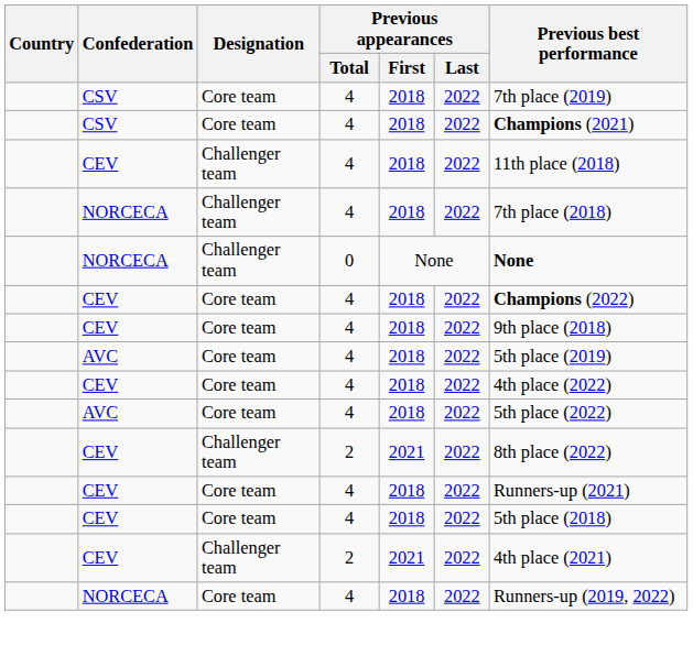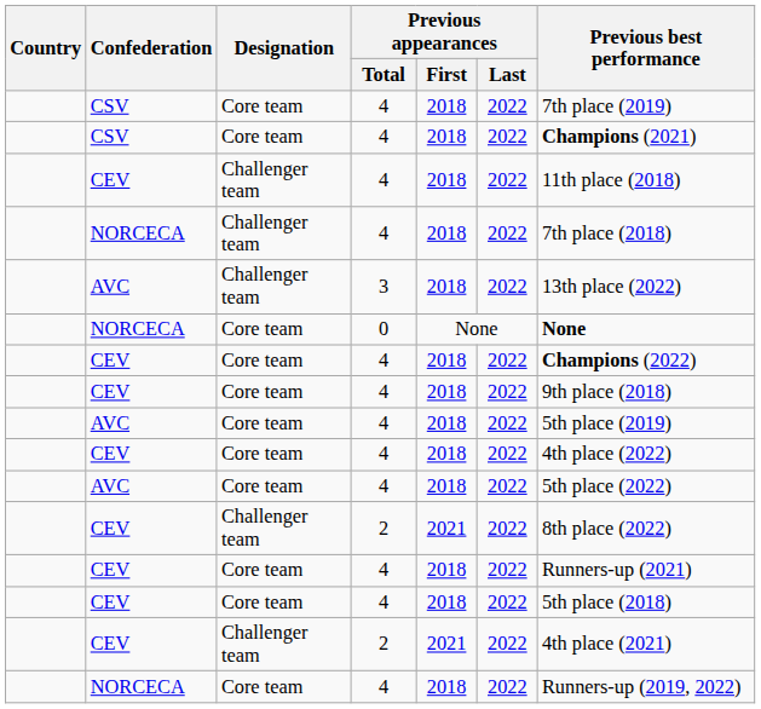 <table class="wikitable sortable">
 <tr>
 <th rowspan=2>Country</th>
 <th rowspan=2>Confederation</th>
 <th rowspan=2>Designation</th>
 <th colspan=3>Previous appearances</th>
 <th rowspan=2>Previous best performance</th>
 </tr>
 <tr>
 <th>Total</th>
 <th>First</th>
 <th>Last</th>
 </tr>
 <tr>
 <td></td>
 <td><a href='#'>CSV</a></td>
 <td>Core team</td>
 <td style="text-align:center">4</td>
 <td style="text-align:center"><a href='#'>2018</a></td>
 <td style="text-align:center"><a href='#'>2022</a></td>
 <td>7th place (<a href='#'>2019</a>)</td>
 </tr>
 <tr>
 <td></td>
 <td><a href='#'>CSV</a></td>
 <td>Core team</td>
 <td style="text-align:center">4</td>
 <td style="text-align:center"><a href='#'>2018</a></td>
 <td style="text-align:center"><a href='#'>2022</a></td>
 <td><strong>Champions</strong> (<a href='#'>2021</a>)</td>
 </tr>
 <tr>
 <td></td>
 <td><a href='#'>CEV</a></td>
 <td>Challenger team</td>
 <td style="text-align:center">4</td>
 <td style="text-align:center"><a href='#'>2018</a></td>
 <td style="text-align:center"><a href='#'>2022</a></td>
 <td>11th place (<a href='#'>2018</a>)</td>
 </tr>
 <tr>
 <td></td>
 <td><a href='#'>NORCECA</a></td>
 <td>Challenger team</td>
 <td style="text-align:center">4</td>
 <td style="text-align:center"><a href='#'>2018</a></td>
 <td style="text-align:center"><a href='#'>2022</a></td>
 <td>7th place (<a href='#'>2018</a>)</td>
 </tr>
 <tr>
 <td></td>
+<td><a href='#'>AVC</a></td>
+<td>Challenger team</td>
+<td style="text-align:center">3</td>
+<td style="text-align:center"><a href='#'>2018</a></td>
+<td style="text-align:center"><a href='#'>2022</a></td>
+<td>13th place (<a href='#'>2022</a>)</td>
+</tr>
+<tr>
+<td></td>
 <td><a href='#'>NORCECA</a></td>
-<td>Challenger team</td>
+<td>Core team</td>
 <td style="text-align:center">0</td>
 <td style="text-align:center" colspan=2>None</td>
 <td><strong>None</strong></td>
 </tr>
 <tr>
 <td></td>
 <td><a href='#'>CEV</a></td>
 <td>Core team</td>
 <td style="text-align:center">4</td>
 <td style="text-align:center"><a href='#'>2018</a></td>
 <td style="text-align:center"><a href='#'>2022</a></td>
 <td><strong>Champions </strong>(<a href='#'>2022</a>)</td>
 </tr>
 <tr>
 <td></td>
 <td><a href='#'>CEV</a></td>
 <td>Core team</td>
 <td style="text-align:center">4</td>
 <td style="text-align:center"><a href='#'>2018</a></td>
 <td style="text-align:center"><a href='#'>2022</a></td>
 <td>9th place (<a href='#'>2018</a>)</td>
 </tr>
 <tr>
 <td></td>
 <td><a href='#'>AVC</a></td>
 <td>Core team</td>
 <td style="text-align:center">4</td>
 <td style="text-align:center"><a href='#'>2018</a></td>
 <td style="text-align:center"><a href='#'>2022</a></td>
 <td>5th place (<a href='#'>2019</a>)</td>
 </tr>
 <tr>
 <td></td>
 <td><a href='#'>CEV</a></td>
 <td>Core team</td>
 <td style="text-align:center">4</td>
 <td style="text-align:center"><a href='#'>2018</a></td>
 <td style="text-align:center"><a href='#'>2022</a></td>
 <td>4th place (<a href='#'>2022</a>)</td>
 </tr>
 <tr>
 <td></td>
 <td><a href='#'>AVC</a></td>
 <td>Core team</td>
 <td style="text-align:center">4</td>
 <td style="text-align:center"><a href='#'>2018</a></td>
 <td style="text-align:center"><a href='#'>2022</a></td>
 <td>5th place (<a href='#'>2022</a>)</td>
 </tr>
 <tr>
 <td></td>
 <td><a href='#'>CEV</a></td>
 <td>Challenger team</td>
 <td style="text-align:center">2</td>
 <td style="text-align:center"><a href='#'>2021</a></td>
 <td style="text-align:center"><a href='#'>2022</a></td>
 <td>8th place (<a href='#'>2022</a>)</td>
 </tr>
 <tr>
 <td></td>
 <td><a href='#'>CEV</a></td>
 <td>Core team</td>
 <td style="text-align:center">4</td>
 <td style="text-align:center"><a href='#'>2018</a></td>
 <td style="text-align:center"><a href='#'>2022</a></td>
 <td>Runners-up (<a href='#'>2021</a>)</td>
 </tr>
 <tr>
 <td></td>
 <td><a href='#'>CEV</a></td>
 <td>Core team</td>
 <td style="text-align:center">4</td>
 <td style="text-align:center"><a href='#'>2018</a></td>
 <td style="text-align:center"><a href='#'>2022</a></td>
 <td>5th place (<a href='#'>2018</a>)</td>
 </tr>
 <tr>
 <td></td>
 <td><a href='#'>CEV</a></td>
 <td>Challenger team</td>
 <td style="text-align:center">2</td>
 <td style="text-align:center"><a href='#'>2021</a></td>
 <td style="text-align:center"><a href='#'>2022</a></td>
 <td>4th place (<a href='#'>2021</a>)</td>
 </tr>
 <tr>
 <td></td>
 <td><a href='#'>NORCECA</a></td>
 <td>Core team</td>
 <td style="text-align:center">4</td>
 <td style="text-align:center"><a href='#'>2018</a></td>
 <td style="text-align:center"><a href='#'>2022</a></td>
 <td>Runners-up (<a href='#'>2019</a>, <a href='#'>2022</a>)</td>
 </tr>
 </table>
